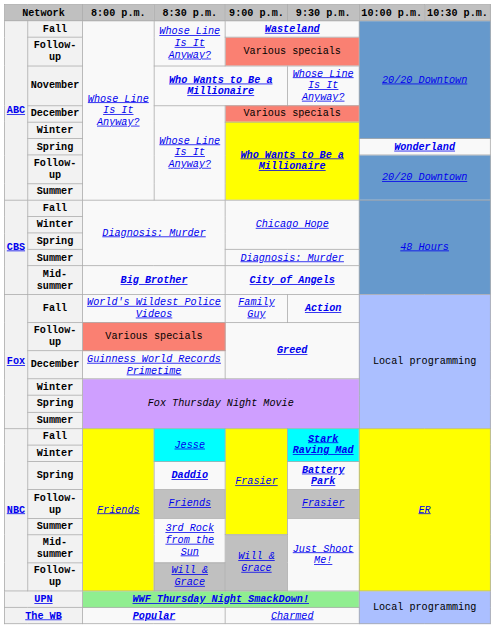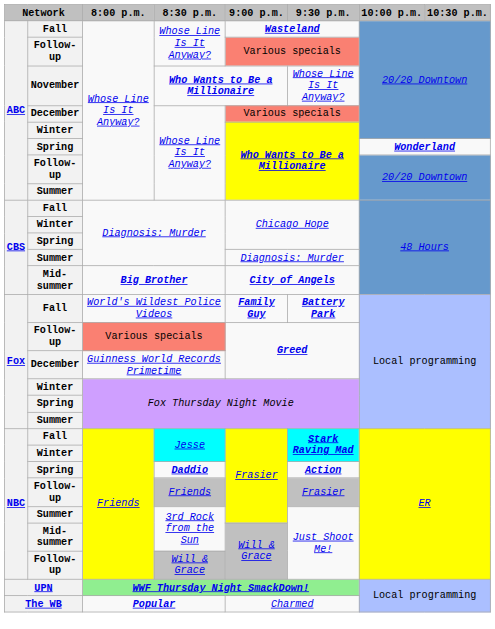 <table class="wikitable" style="width:100%;margin-right:0;text-align:center">
 <tr>
 <th colspan="2" style="background-color:#C0C0C0;text-align:center">Network</th>
 <th style="background-color:#C0C0C0;text-align:center">8:00 p.m.</th>
 <th style="background-color:#C0C0C0;text-align:center">8:30 p.m.</th>
 <th style="background-color:#C0C0C0;text-align:center">9:00 p.m.</th>
 <th style="background-color:#C0C0C0;text-align:center">9:30 p.m.</th>
 <th style="background-color:#C0C0C0;text-align:center">10:00 p.m.</th>
 <th style="background-color:#C0C0C0;text-align:center">10:30 p.m.</th>
 </tr>
 <tr>
 <th rowspan="8"><a href='#'>ABC</a></th>
 <th>Fall</th>
 <td rowspan="8"><em><a href='#'>Whose Line Is It Anyway?</a></em></td>
 <td rowspan="2"><em><a href='#'>Whose Line Is It Anyway?</a></em></td>
 <td colspan="2"><strong><em><a href='#'>Wasteland</a></em></strong></td>
 <td colspan="2" rowspan="5" style="background:#6699CC;"><em><a href='#'>20/20 Downtown</a></em></td>
 </tr>
 <tr>
 <th>Follow-up</th>
 <td style="background:#FA8072;" colspan="2">Various specials</td>
 </tr>
 <tr>
 <th>November</th>
 <td colspan="2"><strong><em><a href='#'>Who Wants to Be a Millionaire</a></em></strong></td>
 <td><em><a href='#'>Whose Line Is It Anyway?</a></em></td>
 </tr>
 <tr>
 <th>December</th>
 <td rowspan="5"><em><a href='#'>Whose Line Is It Anyway?</a></em></td>
 <td style="background:#FA8072;" colspan="2">Various specials</td>
 </tr>
 <tr>
 <th>Winter</th>
 <td style="background:#FFFF00;" rowspan="4" colspan="2"><strong><em><a href='#'>Who Wants to Be a Millionaire</a></em></strong> </td>
 </tr>
 <tr>
 <th>Spring</th>
 <td colspan="2"><strong><em><a href='#'>Wonderland</a></em></strong></td>
 </tr>
 <tr>
 <th>Follow-up</th>
 <td rowspan="2" colspan="2" style="background:#6699CC;"><em><a href='#'>20/20 Downtown</a></em></td>
 </tr>
 <tr>
 <th>Summer</th>
 </tr>
 <tr>
 <th rowspan="5"><a href='#'>CBS</a></th>
 <th>Fall</th>
 <td colspan="2" rowspan="4"><em><a href='#'>Diagnosis: Murder</a></em></td>
 <td colspan="2" rowspan="3"><em><a href='#'>Chicago Hope</a></em></td>
 <td colspan="2" rowspan="5" style="Background:#6699CC;"><em><a href='#'>48 Hours</a></em></td>
 </tr>
 <tr>
 <th>Winter</th>
 </tr>
 <tr>
 <th>Spring</th>
 </tr>
 <tr>
 <th>Summer</th>
 <td colspan="2"><em><a href='#'>Diagnosis: Murder</a></em></td>
 </tr>
 <tr>
 <th>Mid-summer</th>
 <td colspan="2"><strong><em><a href='#'>Big Brother</a></em></strong></td>
 <td colspan="2"><strong><em><a href='#'>City of Angels</a></em></strong></td>
 </tr>
 <tr>
 <th rowspan="6"><a href='#'>Fox</a></th>
 <th>Fall</th>
 <td colspan="2"><em><a href='#'>World's Wildest Police Videos</a></em></td>
-<td><em><a href='#'>Family Guy</a></em></td>
-<td><strong><em><a href='#'>Action</a></em></strong></td>
+<td><strong><em><a href='#'>Family Guy</a></em></strong></td>
+<td><strong><em><a href='#'>Battery Park</a></em></strong></td>
 <td style="background:#abbfff;" colspan="2" rowspan="6">Local programming</td>
 </tr>
 <tr>
 <th>Follow-up</th>
 <td style="background:#FA8072;" colspan="2">Various specials</td>
 <td colspan="2"  rowspan="2"><strong><em><a href='#'>Greed</a></em></strong></td>
 </tr>
 <tr>
 <th>December</th>
 <td colspan="2"><em><a href='#'>Guinness World Records Primetime</a></em></td>
 </tr>
 <tr>
 <th>Winter</th>
 <td colspan="4" rowspan="3" style="background:#CF9FFF;"><em>Fox Thursday Night Movie</em></td>
 </tr>
 <tr>
 <th>Spring</th>
 </tr>
 <tr>
 <th>Summer</th>
 </tr>
 <tr>
 <th rowspan="7"><a href='#'>NBC</a></th>
 <th>Fall</th>
 <td rowspan="7" style="background:#FFFF00;"><em><a href='#'>Friends</a></em> </td>
 <td rowspan="2" style="background:#00FFFF;"><em><a href='#'>Jesse</a></em> </td>
 <td rowspan="5" style="background:#FFFF00;"><em><a href='#'>Frasier</a></em> </td>
 <td rowspan="2" style="background:#00FFFF;"><strong><em><a href='#'>Stark Raving Mad</a></em></strong> </td>
 <td colspan="2" rowspan="7" style="background:#FFFF00;"><em><a href='#'>ER</a></em> </td>
 </tr>
 <tr>
 <th>Winter</th>
 </tr>
 <tr>
 <th>Spring</th>
 <td><strong><em><a href='#'>Daddio</a></em></strong></td>
-<td><strong><em><a href='#'>Battery Park</a></em></strong></td>
+<td><strong><em><a href='#'>Action</a></em></strong></td>
 </tr>
 <tr>
 <th>Follow-up</th>
 <td style="background:#C0C0C0;"><em><a href='#'>Friends</a></em> </td>
 <td style="background:#C0C0C0;"><em><a href='#'>Frasier</a></em> </td>
 </tr>
 <tr>
 <th>Summer</th>
 <td rowspan="2"><em><a href='#'>3rd Rock from the Sun</a></em></td>
 <td rowspan="3"><em><a href='#'>Just Shoot Me!</a></em></td>
 </tr>
 <tr>
 <th>Mid-summer</th>
 <td rowspan="2" style="background:#C0C0C0;"><em><a href='#'>Will & Grace</a></em> </td>
 </tr>
 <tr>
 <th>Follow-up</th>
 <td style="background:#C0C0C0;"><em><a href='#'>Will & Grace</a></em> </td>
 </tr>
 <tr>
 <th colspan="2"><a href='#'>UPN</a></th>
 <td bgcolor="lightgreen" colspan="4"><strong><em><a href='#'>WWF Thursday Night SmackDown!</a></em></strong></td>
 <td style="background:#abbfff;" colspan="2" rowspan="2">Local programming</td>
 </tr>
 <tr>
 <th colspan="2"><a href='#'>The WB</a></th>
 <td colspan="2"><strong><em><a href='#'>Popular</a></em></strong></td>
 <td colspan="2"><em><a href='#'>Charmed</a></em></td>
 </tr>
 </table>
